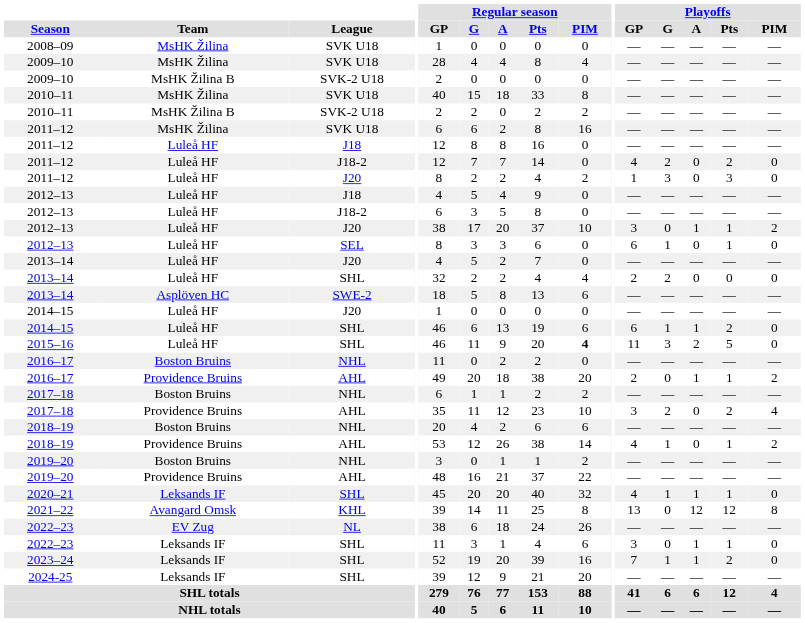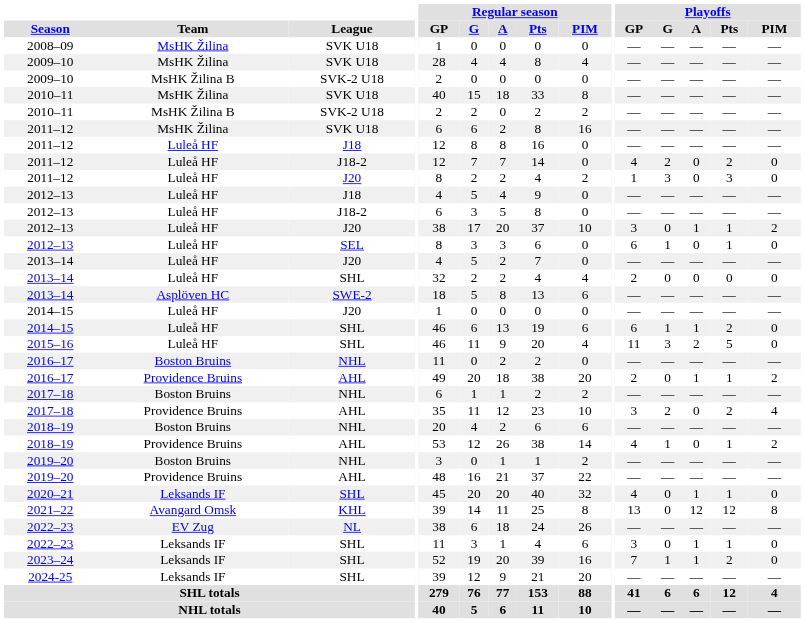 <table border="0" cellpadding="1" cellspacing="0" style="text-align:center; width:60em">
 <tr bgcolor="#e0e0e0">
 <th colspan="3" bgcolor="#ffffff"></th>
 <th rowspan="101" bgcolor="#ffffff"></th>
 <th colspan="5"><a href='#'>Regular season</a></th>
 <th rowspan="101" bgcolor="#ffffff"></th>
 <th colspan="5"><a href='#'>Playoffs</a></th>
 </tr>
 <tr bgcolor="#e0e0e0">
 <th><a href='#'>Season</a></th>
 <th>Team</th>
 <th>League</th>
 <th>GP</th>
 <th><a href='#'>G</a></th>
 <th><a href='#'>A</a></th>
 <th><a href='#'>Pts</a></th>
 <th><a href='#'>PIM</a></th>
 <th>GP</th>
 <th>G</th>
 <th>A</th>
 <th>Pts</th>
 <th>PIM</th>
 </tr>
 <tr>
 <td>2008–09</td>
 <td><a href='#'>MsHK Žilina</a></td>
 <td>SVK U18</td>
 <td>1</td>
 <td>0</td>
 <td>0</td>
 <td>0</td>
 <td>0</td>
 <td>—</td>
 <td>—</td>
 <td>—</td>
 <td>—</td>
 <td>—</td>
 </tr>
 <tr bgcolor="#f0f0f0">
 <td>2009–10</td>
 <td>MsHK Žilina</td>
 <td>SVK U18</td>
 <td>28</td>
 <td>4</td>
 <td>4</td>
 <td>8</td>
 <td>4</td>
 <td>—</td>
 <td>—</td>
 <td>—</td>
 <td>—</td>
 <td>—</td>
 </tr>
 <tr>
 <td>2009–10</td>
 <td>MsHK Žilina B</td>
 <td>SVK-2 U18</td>
 <td>2</td>
 <td>0</td>
 <td>0</td>
 <td>0</td>
 <td>0</td>
 <td>—</td>
 <td>—</td>
 <td>—</td>
 <td>—</td>
 <td>—</td>
 </tr>
 <tr bgcolor="#f0f0f0">
 <td>2010–11</td>
 <td>MsHK Žilina</td>
 <td>SVK U18</td>
 <td>40</td>
 <td>15</td>
 <td>18</td>
 <td>33</td>
 <td>8</td>
 <td>—</td>
 <td>—</td>
 <td>—</td>
 <td>—</td>
 <td>—</td>
 </tr>
 <tr>
 <td>2010–11</td>
 <td>MsHK Žilina B</td>
 <td>SVK-2 U18</td>
 <td>2</td>
 <td>2</td>
 <td>0</td>
 <td>2</td>
 <td>2</td>
 <td>—</td>
 <td>—</td>
 <td>—</td>
 <td>—</td>
 <td>—</td>
 </tr>
 <tr bgcolor="#f0f0f0">
 <td>2011–12</td>
 <td>MsHK Žilina</td>
 <td>SVK U18</td>
 <td>6</td>
 <td>6</td>
 <td>2</td>
 <td>8</td>
 <td>16</td>
 <td>—</td>
 <td>—</td>
 <td>—</td>
 <td>—</td>
 <td>—</td>
 </tr>
 <tr>
 <td>2011–12</td>
 <td><a href='#'>Luleå HF</a></td>
 <td><a href='#'>J18</a></td>
 <td>12</td>
 <td>8</td>
 <td>8</td>
 <td>16</td>
 <td>0</td>
 <td>—</td>
 <td>—</td>
 <td>—</td>
 <td>—</td>
 <td>—</td>
 </tr>
 <tr bgcolor="#f0f0f0">
 <td>2011–12</td>
 <td>Luleå HF</td>
 <td>J18-2</td>
 <td>12</td>
 <td>7</td>
 <td>7</td>
 <td>14</td>
 <td>0</td>
 <td>4</td>
 <td>2</td>
 <td>0</td>
 <td>2</td>
 <td>0</td>
 </tr>
 <tr>
 <td>2011–12</td>
 <td>Luleå HF</td>
 <td><a href='#'>J20</a></td>
 <td>8</td>
 <td>2</td>
 <td>2</td>
 <td>4</td>
 <td>2</td>
 <td>1</td>
 <td>3</td>
 <td>0</td>
 <td>3</td>
 <td>0</td>
 </tr>
 <tr bgcolor="#f0f0f0">
 <td>2012–13</td>
 <td>Luleå HF</td>
 <td>J18</td>
 <td>4</td>
 <td>5</td>
 <td>4</td>
 <td>9</td>
 <td>0</td>
 <td>—</td>
 <td>—</td>
 <td>—</td>
 <td>—</td>
 <td>—</td>
 </tr>
 <tr>
 <td>2012–13</td>
 <td>Luleå HF</td>
 <td>J18-2</td>
 <td>6</td>
 <td>3</td>
 <td>5</td>
 <td>8</td>
 <td>0</td>
 <td>—</td>
 <td>—</td>
 <td>—</td>
 <td>—</td>
 <td>—</td>
 </tr>
 <tr bgcolor="#f0f0f0">
 <td>2012–13</td>
 <td>Luleå HF</td>
 <td>J20</td>
 <td>38</td>
 <td>17</td>
 <td>20</td>
 <td>37</td>
 <td>10</td>
 <td>3</td>
 <td>0</td>
 <td>1</td>
 <td>1</td>
 <td>2</td>
 </tr>
 <tr>
 <td><a href='#'>2012–13</a></td>
 <td>Luleå HF</td>
 <td><a href='#'>SEL</a></td>
 <td>8</td>
 <td>3</td>
 <td>3</td>
 <td>6</td>
 <td>0</td>
 <td>6</td>
 <td>1</td>
 <td>0</td>
 <td>1</td>
 <td>0</td>
 </tr>
 <tr bgcolor="#f0f0f0">
 <td>2013–14</td>
 <td>Luleå HF</td>
 <td>J20</td>
 <td>4</td>
 <td>5</td>
 <td>2</td>
 <td>7</td>
 <td>0</td>
 <td>—</td>
 <td>—</td>
 <td>—</td>
 <td>—</td>
 <td>—</td>
 </tr>
 <tr>
 <td><a href='#'>2013–14</a></td>
 <td>Luleå HF</td>
 <td>SHL</td>
 <td>32</td>
 <td>2</td>
 <td>2</td>
 <td>4</td>
 <td>4</td>
 <td>2</td>
-<td>2</td>
+<td>0</td>
 <td>0</td>
 <td>0</td>
 <td>0</td>
 </tr>
 <tr bgcolor="#f0f0f0">
 <td><a href='#'>2013–14</a></td>
 <td><a href='#'>Asplöven HC</a></td>
 <td><a href='#'>SWE-2</a></td>
 <td>18</td>
 <td>5</td>
 <td>8</td>
 <td>13</td>
 <td>6</td>
 <td>—</td>
 <td>—</td>
 <td>—</td>
 <td>—</td>
 <td>—</td>
 </tr>
 <tr>
 <td>2014–15</td>
 <td>Luleå HF</td>
 <td>J20</td>
 <td>1</td>
 <td>0</td>
 <td>0</td>
 <td>0</td>
 <td>0</td>
 <td>—</td>
 <td>—</td>
 <td>—</td>
 <td>—</td>
 <td>—</td>
 </tr>
 <tr bgcolor="#f0f0f0">
 <td><a href='#'>2014–15</a></td>
 <td>Luleå HF</td>
 <td>SHL</td>
 <td>46</td>
 <td>6</td>
 <td>13</td>
 <td>19</td>
 <td>6</td>
 <td>6</td>
 <td>1</td>
 <td>1</td>
 <td>2</td>
 <td>0</td>
 </tr>
 <tr>
 <td><a href='#'>2015–16</a></td>
 <td>Luleå HF</td>
 <td>SHL</td>
 <td>46</td>
 <td>11</td>
 <td>9</td>
 <td>20</td>
-<td><strong>4</strong></td>
+<td>4</td>
 <td>11</td>
 <td>3</td>
 <td>2</td>
 <td>5</td>
 <td>0</td>
 </tr>
 <tr bgcolor="#f0f0f0">
 <td><a href='#'>2016–17</a></td>
 <td><a href='#'>Boston Bruins</a></td>
 <td><a href='#'>NHL</a></td>
 <td>11</td>
 <td>0</td>
 <td>2</td>
 <td>2</td>
 <td>0</td>
 <td>—</td>
 <td>—</td>
 <td>—</td>
 <td>—</td>
 <td>—</td>
 </tr>
 <tr>
 <td><a href='#'>2016–17</a></td>
 <td><a href='#'>Providence Bruins</a></td>
 <td><a href='#'>AHL</a></td>
 <td>49</td>
 <td>20</td>
 <td>18</td>
 <td>38</td>
 <td>20</td>
 <td>2</td>
 <td>0</td>
 <td>1</td>
 <td>1</td>
 <td>2</td>
 </tr>
 <tr bgcolor="#f0f0f0">
 <td><a href='#'>2017–18</a></td>
 <td>Boston Bruins</td>
 <td>NHL</td>
 <td>6</td>
 <td>1</td>
 <td>1</td>
 <td>2</td>
 <td>2</td>
 <td>—</td>
 <td>—</td>
 <td>—</td>
 <td>—</td>
 <td>—</td>
 </tr>
 <tr>
 <td><a href='#'>2017–18</a></td>
 <td>Providence Bruins</td>
 <td>AHL</td>
 <td>35</td>
 <td>11</td>
 <td>12</td>
 <td>23</td>
 <td>10</td>
 <td>3</td>
 <td>2</td>
 <td>0</td>
 <td>2</td>
 <td>4</td>
 </tr>
 <tr bgcolor="#f0f0f0">
 <td><a href='#'>2018–19</a></td>
 <td>Boston Bruins</td>
 <td>NHL</td>
 <td>20</td>
 <td>4</td>
 <td>2</td>
 <td>6</td>
 <td>6</td>
 <td>—</td>
 <td>—</td>
 <td>—</td>
 <td>—</td>
 <td>—</td>
 </tr>
 <tr>
 <td><a href='#'>2018–19</a></td>
 <td>Providence Bruins</td>
 <td>AHL</td>
 <td>53</td>
 <td>12</td>
 <td>26</td>
 <td>38</td>
 <td>14</td>
 <td>4</td>
 <td>1</td>
 <td>0</td>
 <td>1</td>
 <td>2</td>
 </tr>
 <tr bgcolor="#f0f0f0">
 <td><a href='#'>2019–20</a></td>
 <td>Boston Bruins</td>
 <td>NHL</td>
 <td>3</td>
 <td>0</td>
 <td>1</td>
 <td>1</td>
 <td>2</td>
 <td>—</td>
 <td>—</td>
 <td>—</td>
 <td>—</td>
 <td>—</td>
 </tr>
 <tr>
 <td><a href='#'>2019–20</a></td>
 <td>Providence Bruins</td>
 <td>AHL</td>
 <td>48</td>
 <td>16</td>
 <td>21</td>
 <td>37</td>
 <td>22</td>
 <td>—</td>
 <td>—</td>
 <td>—</td>
 <td>—</td>
 <td>—</td>
 </tr>
 <tr bgcolor="#f0f0f0">
 <td><a href='#'>2020–21</a></td>
 <td><a href='#'>Leksands IF</a></td>
 <td><a href='#'>SHL</a></td>
 <td>45</td>
 <td>20</td>
 <td>20</td>
 <td>40</td>
 <td>32</td>
 <td>4</td>
-<td>1</td>
+<td>0</td>
 <td>1</td>
 <td>1</td>
 <td>0</td>
 </tr>
 <tr>
 <td><a href='#'>2021–22</a></td>
 <td><a href='#'>Avangard Omsk</a></td>
 <td><a href='#'>KHL</a></td>
 <td>39</td>
 <td>14</td>
 <td>11</td>
 <td>25</td>
 <td>8</td>
 <td>13</td>
 <td>0</td>
 <td>12</td>
 <td>12</td>
 <td>8</td>
 </tr>
 <tr bgcolor="#f0f0f0">
 <td><a href='#'>2022–23</a></td>
 <td><a href='#'>EV Zug</a></td>
 <td><a href='#'>NL</a></td>
 <td>38</td>
 <td>6</td>
 <td>18</td>
 <td>24</td>
 <td>26</td>
 <td>—</td>
 <td>—</td>
 <td>—</td>
 <td>—</td>
 <td>—</td>
 </tr>
 <tr>
 <td><a href='#'>2022–23</a></td>
 <td>Leksands IF</td>
 <td>SHL</td>
 <td>11</td>
 <td>3</td>
 <td>1</td>
 <td>4</td>
 <td>6</td>
 <td>3</td>
 <td>0</td>
 <td>1</td>
 <td>1</td>
 <td>0</td>
 </tr>
 <tr bgcolor="#f0f0f0">
 <td><a href='#'>2023–24</a></td>
 <td>Leksands IF</td>
 <td>SHL</td>
 <td>52</td>
 <td>19</td>
 <td>20</td>
 <td>39</td>
 <td>16</td>
 <td>7</td>
 <td>1</td>
 <td>1</td>
 <td>2</td>
 <td>0</td>
 </tr>
 <tr>
 <td><a href='#'>2024-25</a></td>
 <td>Leksands IF</td>
 <td>SHL</td>
 <td>39</td>
 <td>12</td>
 <td>9</td>
 <td>21</td>
 <td>20</td>
 <td>—</td>
 <td>—</td>
 <td>—</td>
 <td>—</td>
 <td>—</td>
 </tr>
 <tr bgcolor="#e0e0e0">
 <th colspan="3">SHL totals</th>
 <th>279</th>
 <th>76</th>
 <th>77</th>
 <th>153</th>
 <th>88</th>
 <th>41</th>
 <th>6</th>
 <th>6</th>
 <th>12</th>
 <th>4</th>
 </tr>
 <tr bgcolor="#e0e0e0">
 <th colspan="3">NHL totals</th>
 <th>40</th>
 <th>5</th>
 <th>6</th>
 <th>11</th>
 <th>10</th>
 <th>—</th>
 <th>—</th>
 <th>—</th>
 <th>—</th>
 <th>—</th>
 </tr>
 </table>
